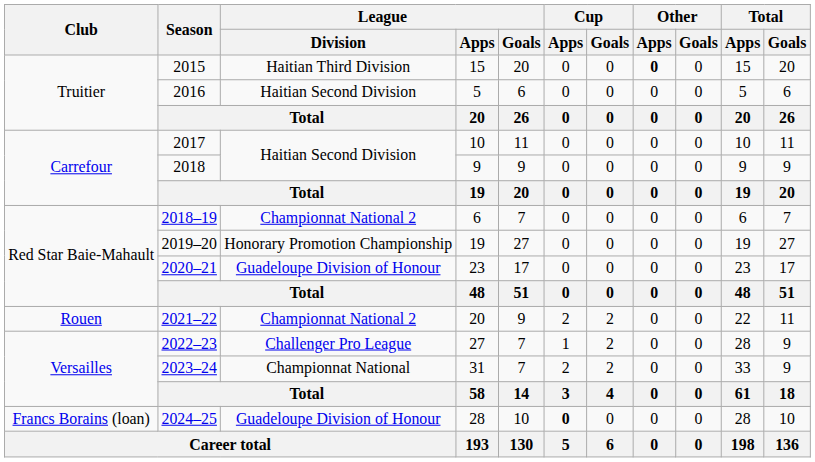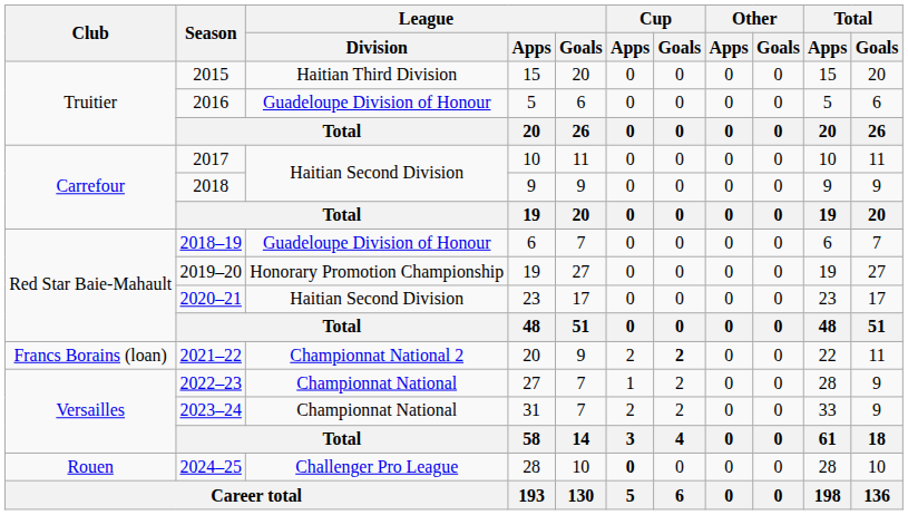 <table class=wikitable style=text-align:center>
 <tr>
 <th rowspan="2">Club</th>
 <th rowspan="2">Season</th>
 <th colspan="3">League</th>
 <th colspan="2">Cup</th>
 <th colspan="2">Other</th>
 <th colspan="2">Total</th>
 </tr>
 <tr>
 <th>Division</th>
 <th>Apps</th>
 <th>Goals</th>
 <th>Apps</th>
 <th>Goals</th>
 <th>Apps</th>
 <th>Goals</th>
 <th>Apps</th>
 <th>Goals</th>
 </tr>
 <tr>
 <td rowspan="3">Truitier</td>
 <td>2015</td>
 <td>Haitian Third Division</td>
 <td>15</td>
 <td>20</td>
 <td>0</td>
 <td>0</td>
-<td><strong>0</strong></td>
+<td>0</td>
 <td>0</td>
 <td>15</td>
 <td>20</td>
 </tr>
 <tr>
 <td>2016</td>
-<td>Haitian Second Division</td>
+<td><a href='#'>Guadeloupe Division of Honour</a></td>
 <td>5</td>
 <td>6</td>
 <td>0</td>
 <td>0</td>
 <td>0</td>
 <td>0</td>
 <td>5</td>
 <td>6</td>
 </tr>
 <tr>
 <th colspan="2"><strong>Total</strong></th>
 <th>20</th>
 <th>26</th>
 <th>0</th>
 <th>0</th>
 <th>0</th>
 <th>0</th>
 <th>20</th>
 <th>26</th>
 </tr>
 <tr>
 <td rowspan="3"><a href='#'>Carrefour</a></td>
 <td>2017</td>
 <td rowspan="2">Haitian Second Division</td>
 <td>10</td>
 <td>11</td>
 <td>0</td>
 <td>0</td>
 <td>0</td>
 <td>0</td>
 <td>10</td>
 <td>11</td>
 </tr>
 <tr>
 <td>2018</td>
 <td>9</td>
 <td>9</td>
 <td>0</td>
 <td>0</td>
 <td>0</td>
 <td>0</td>
 <td>9</td>
 <td>9</td>
 </tr>
 <tr>
 <th colspan="2"><strong>Total</strong></th>
 <th>19</th>
 <th>20</th>
 <th>0</th>
 <th>0</th>
 <th>0</th>
 <th>0</th>
 <th>19</th>
 <th>20</th>
 </tr>
 <tr>
 <td rowspan="4">Red Star Baie-Mahault</td>
 <td><a href='#'>2018–19</a></td>
-<td><a href='#'>Championnat National 2</a></td>
+<td><a href='#'>Guadeloupe Division of Honour</a></td>
 <td>6</td>
 <td>7</td>
 <td>0</td>
 <td>0</td>
 <td>0</td>
 <td>0</td>
 <td>6</td>
 <td>7</td>
 </tr>
 <tr>
 <td>2019–20</td>
 <td>Honorary Promotion Championship</td>
 <td>19</td>
 <td>27</td>
 <td>0</td>
 <td>0</td>
 <td>0</td>
 <td>0</td>
 <td>19</td>
 <td>27</td>
 </tr>
 <tr>
 <td><a href='#'>2020–21</a></td>
-<td><a href='#'>Guadeloupe Division of Honour</a></td>
+<td>Haitian Second Division</td>
 <td>23</td>
 <td>17</td>
 <td>0</td>
 <td>0</td>
 <td>0</td>
 <td>0</td>
 <td>23</td>
 <td>17</td>
 </tr>
 <tr>
 <th colspan="2"><strong>Total</strong></th>
 <th>48</th>
 <th>51</th>
 <th>0</th>
 <th>0</th>
 <th>0</th>
 <th>0</th>
 <th>48</th>
 <th>51</th>
 </tr>
 <tr>
-<td><a href='#'>Rouen</a></td>
+<td><a href='#'>Francs Borains</a> (loan)</td>
 <td><a href='#'>2021–22</a></td>
 <td><a href='#'>Championnat National 2</a></td>
 <td>20</td>
 <td>9</td>
 <td>2</td>
-<td>2</td>
+<td><strong>2</strong></td>
 <td>0</td>
 <td>0</td>
 <td>22</td>
 <td>11</td>
 </tr>
 <tr>
 <td rowspan="3"><a href='#'>Versailles</a></td>
 <td><a href='#'>2022–23</a></td>
-<td><a href='#'>Challenger Pro League</a></td>
+<td><a href='#'>Championnat National</a></td>
 <td>27</td>
 <td>7</td>
 <td>1</td>
 <td>2</td>
 <td>0</td>
 <td>0</td>
 <td>28</td>
 <td>9</td>
 </tr>
 <tr>
 <td><a href='#'>2023–24</a></td>
 <td>Championnat National</td>
 <td>31</td>
 <td>7</td>
 <td>2</td>
 <td>2</td>
 <td>0</td>
 <td>0</td>
 <td>33</td>
 <td>9</td>
 </tr>
 <tr>
 <th colspan="2"><strong>Total</strong></th>
 <th>58</th>
 <th>14</th>
 <th>3</th>
 <th>4</th>
 <th>0</th>
 <th>0</th>
 <th>61</th>
 <th>18</th>
 </tr>
 <tr>
-<td><a href='#'>Francs Borains</a> (loan)</td>
+<td><a href='#'>Rouen</a></td>
 <td><a href='#'>2024–25</a></td>
-<td><a href='#'>Guadeloupe Division of Honour</a></td>
+<td><a href='#'>Challenger Pro League</a></td>
 <td>28</td>
 <td>10</td>
 <td><strong>0</strong></td>
 <td>0</td>
 <td>0</td>
 <td>0</td>
 <td>28</td>
 <td>10</td>
 </tr>
 <tr>
 <th colspan="3"><strong>Career total</strong></th>
 <th>193</th>
 <th>130</th>
 <th>5</th>
 <th>6</th>
 <th>0</th>
 <th>0</th>
 <th>198</th>
 <th>136</th>
 </tr>
 </table>
